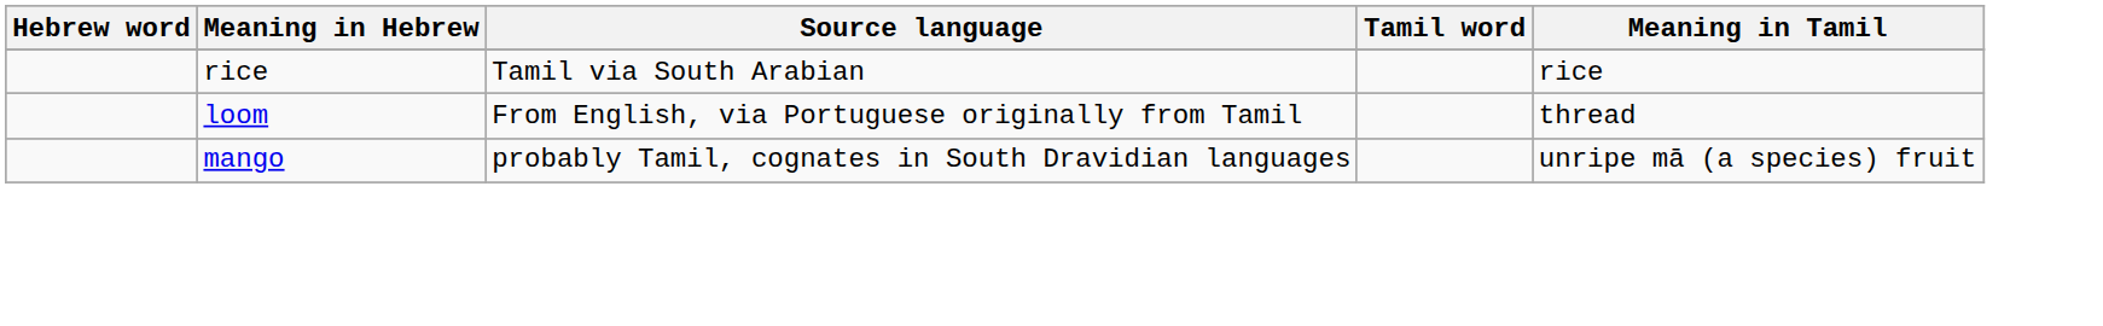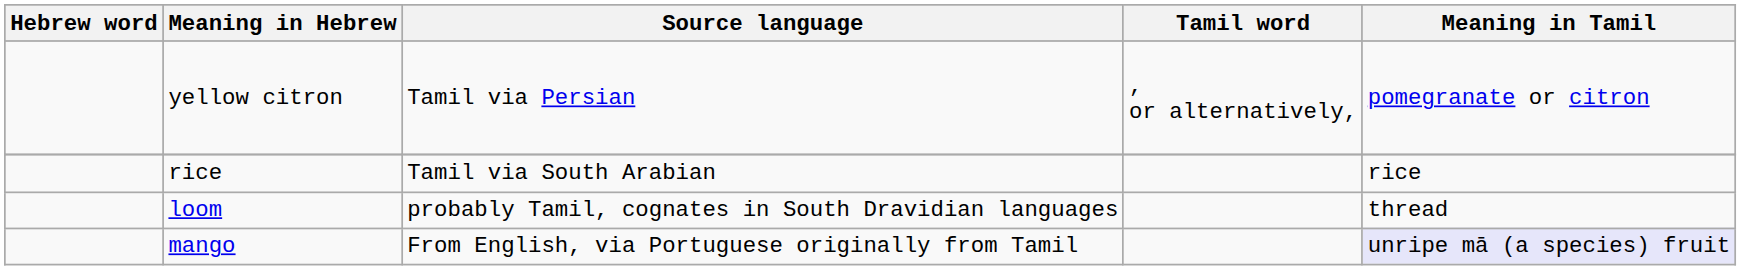 <table class="wikitable sortable">
 <tr>
 <th>Hebrew word</th>
 <th>Meaning in Hebrew</th>
 <th>Source language</th>
 <th>Tamil word</th>
 <th>Meaning in Tamil</th>
+</tr>
+<tr>
+<td><br></td>
+<td>yellow citron</td>
+<td>Tamil via <a href='#'>Persian</a></td>
+<td><br>,<br> or alternatively,<br> <br></td>
+<td><a href='#'>pomegranate</a> or <a href='#'>citron</a></td>
 </tr>
 <tr>
 </tr>
 <tr>
 <td><br></td>
 <td>rice</td>
 <td>Tamil via South Arabian</td>
 <td><br></td>
 <td>rice</td>
 </tr>
 <tr>
 <td><br></td>
 <td><a href='#'>loom</a></td>
-<td>From English, via Portuguese originally from Tamil</td>
+<td>probably Tamil, cognates in South Dravidian languages</td>
 <td><br></td>
 <td>thread</td>
 </tr>
 <tr>
 <td><br></td>
 <td><a href='#'>mango</a></td>
-<td>probably Tamil, cognates in South Dravidian languages</td>
+<td>From English, via Portuguese originally from Tamil</td>
 <td><br></td>
-<td>unripe mā (a species) fruit</td>
+<td style="background: lavender;">unripe mā (a species) fruit</td>
 </tr>
 </table>
